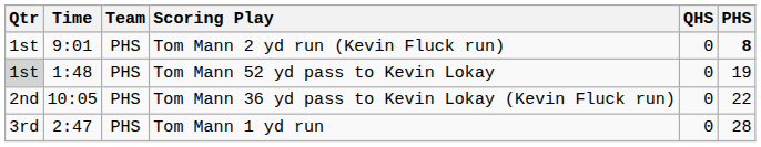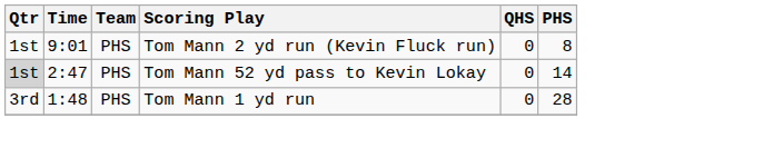 <table class="wikitable">
 <tr>
 <th style="text-align: center;">Qtr</th>
 <th style="text-align: center;">Time</th>
 <th style="text-align: center;">Team</th>
 <th style="text-align: left;">Scoring Play</th>
 <th style="text-align: right;">QHS</th>
 <th style="text-align: right;">PHS</th>
 </tr>
 <tr>
 <td style="text-align: center;">1st</td>
 <td style="text-align: center;">9:01</td>
 <td style="text-align: center;">PHS</td>
 <td style="text-align: left;">Tom Mann 2 yd run (Kevin Fluck run)</td>
 <td style="text-align: right;">0</td>
-<td style="text-align: right;"><strong>8</strong></td>
+<td style="text-align: right;">8</td>
 </tr>
 <tr>
 <td style="background: lightgrey; text-align: center;">1st</td>
-<td style="text-align: center;">1:48</td>
+<td style="text-align: center;">2:47</td>
 <td style="text-align: center;">PHS</td>
 <td style="text-align: left;">Tom Mann 52 yd pass to Kevin Lokay</td>
 <td style="text-align: right;">0</td>
-<td style="text-align: right;">19</td>
-</tr>
-<tr>
-<td style="text-align: center;">2nd</td>
-<td style="text-align: center;">10:05</td>
-<td style="text-align: center;">PHS</td>
-<td style="text-align: left;">Tom Mann 36 yd pass to Kevin Lokay (Kevin Fluck run)</td>
-<td style="text-align: right;">0</td>
-<td style="text-align: right;">22</td>
+<td style="text-align: right;">14</td>
 </tr>
 <tr>
 <td style="text-align: center;">3rd</td>
-<td style="text-align: center;">2:47</td>
+<td style="text-align: center;">1:48</td>
 <td style="text-align: center;">PHS</td>
 <td style="text-align: left;">Tom Mann 1 yd run</td>
 <td style="text-align: right;">0</td>
 <td style="text-align: right;">28</td>
 </tr>
 <tr>
 </tr>
 </table>
